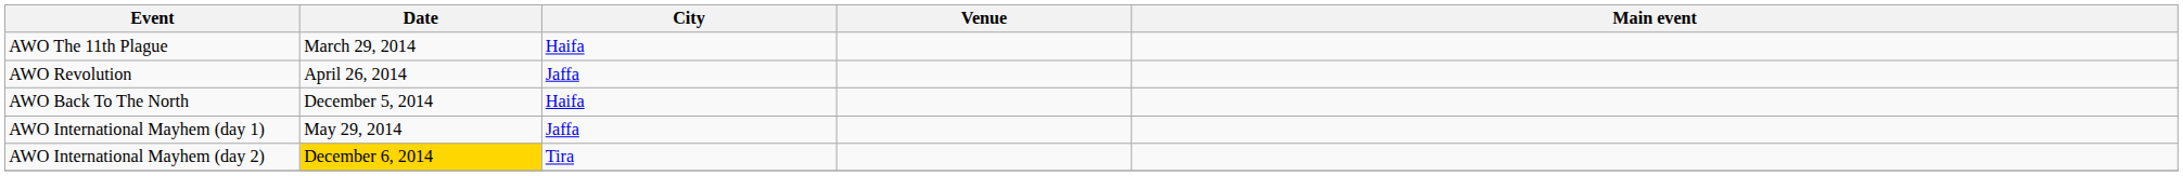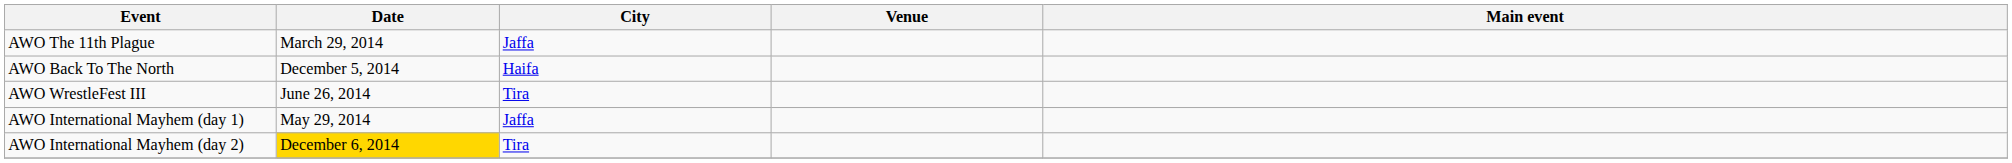 <table class="wikitable" width=100%>
 <tr>
 <th width=11%>Event</th>
 <th width=9%>Date</th>
 <th width=11%>City</th>
 <th width=11%>Venue</th>
 <th width=39%>Main event</th>
 </tr>
 <tr>
 <td>AWO The 11th Plague</td>
 <td>March 29, 2014</td>
-<td><a href='#'>Haifa</a></td>
-<td></td>
-<td></td>
-</tr>
-<tr>
-<td>AWO Revolution</td>
-<td>April 26, 2014</td>
 <td><a href='#'>Jaffa</a></td>
 <td></td>
 <td></td>
 </tr>
 <tr>
 <td>AWO Back To The North</td>
 <td>December 5, 2014</td>
 <td><a href='#'>Haifa</a></td>
+<td></td>
+<td></td>
+</tr>
+<tr>
+<td>AWO WrestleFest III</td>
+<td>June 26, 2014</td>
+<td><a href='#'>Tira</a></td>
 <td></td>
 <td></td>
 </tr>
 <tr>
 <td>AWO International Mayhem (day 1)</td>
 <td>May 29, 2014</td>
 <td><a href='#'>Jaffa</a></td>
 <td></td>
 <td></td>
 </tr>
 <tr>
 <td>AWO International Mayhem (day 2)</td>
 <td style="background: gold;">December 6, 2014</td>
 <td><a href='#'>Tira</a></td>
 <td></td>
 <td></td>
 </tr>
 <tr>
 </tr>
 </table>
